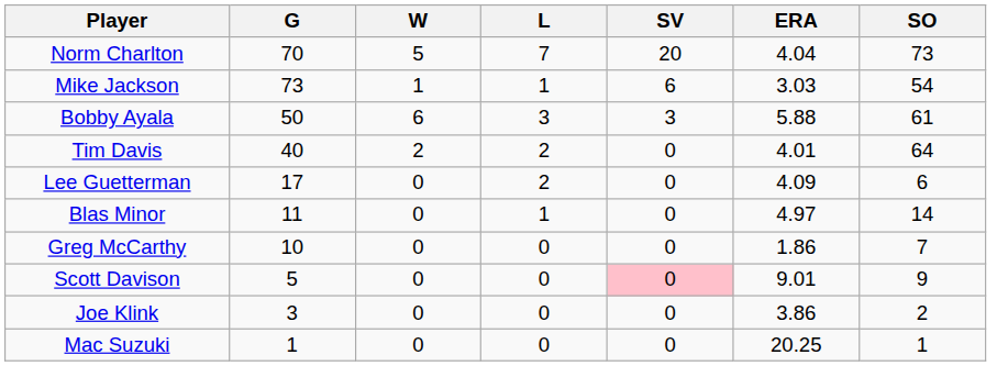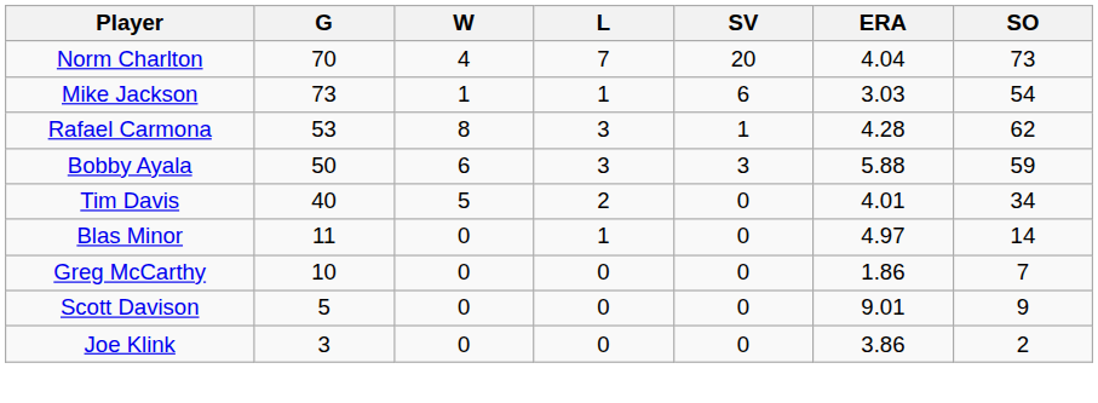 <table class="wikitable sortable">
 <tr>
 <th bgcolor="#DDDDFF" width="16%">Player</th>
 <th bgcolor="#DDDDFF" width="9%">G</th>
 <th bgcolor="#DDDDFF" width="9%">W</th>
 <th bgcolor="#DDDDFF" width="9%">L</th>
 <th bgcolor="#DDDDFF" width="9%">SV</th>
 <th bgcolor="#DDDDFF" width="9%">ERA</th>
 <th bgcolor="#DDDDFF" width="9%">SO</th>
 </tr>
 <tr align=center>
 <td><a href='#'>Norm Charlton</a></td>
 <td>70</td>
-<td>5</td>
+<td>4</td>
 <td>7</td>
 <td>20</td>
 <td>4.04</td>
 <td>73</td>
 </tr>
 <tr align=center>
 <td><a href='#'>Mike Jackson</a></td>
 <td>73</td>
 <td>1</td>
 <td>1</td>
 <td>6</td>
 <td>3.03</td>
 <td>54</td>
 </tr>
 <tr align=center>
+<td><a href='#'>Rafael Carmona</a></td>
+<td>53</td>
+<td>8</td>
+<td>3</td>
+<td>1</td>
+<td>4.28</td>
+<td>62</td>
+</tr>
+<tr align=center>
 <td><a href='#'>Bobby Ayala</a></td>
 <td>50</td>
 <td>6</td>
 <td>3</td>
 <td>3</td>
 <td>5.88</td>
-<td>61</td>
+<td>59</td>
 </tr>
 <tr align=center>
 <td><a href='#'>Tim Davis</a></td>
 <td>40</td>
-<td>2</td>
+<td>5</td>
 <td>2</td>
 <td>0</td>
 <td>4.01</td>
-<td>64</td>
-</tr>
-<tr align=center>
-<td><a href='#'>Lee Guetterman</a></td>
-<td>17</td>
-<td>0</td>
-<td>2</td>
-<td>0</td>
-<td>4.09</td>
-<td>6</td>
+<td>34</td>
 </tr>
 <tr align=center>
 <td><a href='#'>Blas Minor</a></td>
 <td>11</td>
 <td>0</td>
 <td>1</td>
 <td>0</td>
 <td>4.97</td>
 <td>14</td>
 </tr>
 <tr align=center>
 <td><a href='#'>Greg McCarthy</a></td>
 <td>10</td>
 <td>0</td>
 <td>0</td>
 <td>0</td>
 <td>1.86</td>
 <td>7</td>
 </tr>
 <tr align=center>
 <td><a href='#'>Scott Davison</a></td>
 <td>5</td>
 <td>0</td>
 <td>0</td>
-<td style="background: pink;">0</td>
+<td>0</td>
 <td>9.01</td>
 <td>9</td>
 </tr>
 <tr align=center>
 <td><a href='#'>Joe Klink</a></td>
 <td>3</td>
 <td>0</td>
 <td>0</td>
 <td>0</td>
 <td>3.86</td>
 <td>2</td>
 </tr>
-<tr align=center>
-<td><a href='#'>Mac Suzuki</a></td>
-<td>1</td>
-<td>0</td>
-<td>0</td>
-<td>0</td>
-<td>20.25</td>
-<td>1</td>
-</tr>
 </table>
